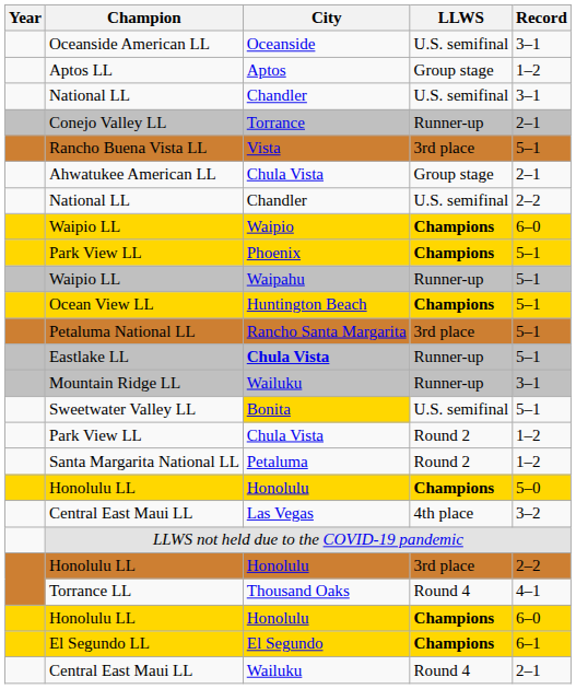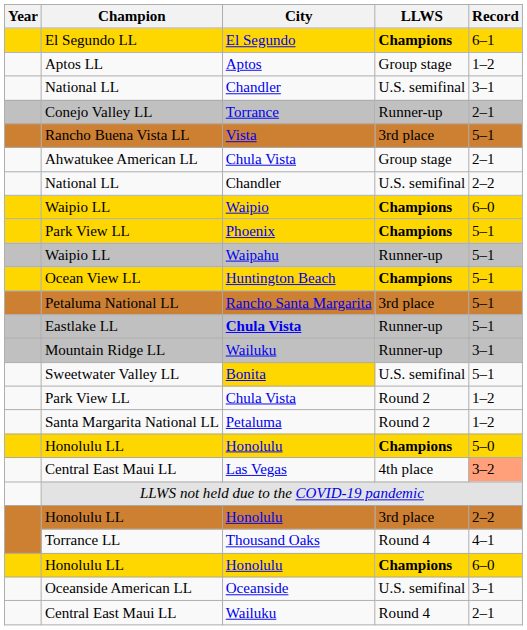 <table class="wikitable">
 <tr>
 <th>Year</th>
 <th>Champion</th>
 <th>City</th>
 <th>LLWS</th>
 <th>Record</th>
 </tr>
-<tr>
+<tr style="background:gold;">
 <td></td>
-<td>Oceanside American LL</td>
-<td> <a href='#'>Oceanside</a></td>
-<td>U.S. semifinal</td>
-<td>3–1</td>
+<td>El Segundo LL</td>
+<td> <a href='#'>El Segundo</a></td>
+<td><strong> Champions </strong></td>
+<td>6–1</td>
 </tr>
 <tr>
 <td></td>
 <td>Aptos LL</td>
 <td> <a href='#'>Aptos</a></td>
 <td>Group stage</td>
 <td>1–2</td>
 </tr>
 <tr>
 <td></td>
 <td>National LL</td>
 <td> <a href='#'>Chandler</a></td>
 <td>U.S. semifinal</td>
 <td>3–1</td>
 </tr>
 <tr style="background:silver;">
 <td></td>
 <td>Conejo Valley LL</td>
 <td> <a href='#'> Torrance</a></td>
 <td>Runner-up</td>
 <td>2–1</td>
 </tr>
 <tr style="background:#cd7f32;">
 <td></td>
 <td>Rancho Buena Vista LL</td>
 <td> <a href='#'>Vista</a></td>
 <td>3rd place</td>
 <td>5–1</td>
 </tr>
 <tr>
 <td></td>
 <td>Ahwatukee American LL</td>
 <td> <a href='#'>Chula Vista</a></td>
 <td>Group stage</td>
 <td>2–1</td>
 </tr>
 <tr>
 <td></td>
 <td>National LL</td>
 <td> Chandler</td>
 <td>U.S. semifinal</td>
 <td>2–2</td>
 </tr>
 <tr style="background:gold;">
 <td></td>
 <td>Waipio LL</td>
 <td> <a href='#'>Waipio</a></td>
 <td><strong>Champions</strong></td>
 <td>6–0</td>
 </tr>
 <tr style="background:gold;">
 <td></td>
 <td>Park View LL</td>
 <td> <a href='#'>Phoenix</a></td>
 <td><strong>Champions</strong></td>
 <td>5–1</td>
 </tr>
 <tr style="background:silver;">
 <td></td>
 <td>Waipio LL</td>
 <td> <a href='#'>Waipahu</a></td>
 <td>Runner-up</td>
 <td>5–1</td>
 </tr>
 <tr style="background:gold;">
 <td></td>
 <td>Ocean View LL</td>
 <td> <a href='#'>Huntington Beach</a></td>
 <td><strong>Champions</strong></td>
 <td>5–1</td>
 </tr>
 <tr style="background:#cd7f32;">
 <td></td>
 <td>Petaluma National LL</td>
 <td> <a href='#'>Rancho Santa Margarita</a></td>
 <td>3rd place</td>
 <td>5–1</td>
 </tr>
 <tr style="background:silver;">
 <td></td>
 <td>Eastlake LL</td>
 <td><strong> <a href='#'>Chula Vista</a></strong></td>
 <td>Runner-up</td>
 <td>5–1</td>
 </tr>
 <tr style="background:silver;">
 <td></td>
 <td>Mountain Ridge LL</td>
 <td> <a href='#'>Wailuku</a></td>
 <td>Runner-up</td>
 <td>3–1</td>
 </tr>
 <tr>
 <td></td>
 <td>Sweetwater Valley LL</td>
 <td style="background: gold;"> <a href='#'>Bonita</a></td>
 <td>U.S. semifinal</td>
 <td>5–1</td>
 </tr>
 <tr>
 <td></td>
 <td>Park View LL</td>
 <td> <a href='#'>Chula Vista</a></td>
 <td>Round 2</td>
 <td>1–2</td>
 </tr>
 <tr>
 <td></td>
 <td>Santa Margarita National LL</td>
 <td> <a href='#'>Petaluma</a></td>
 <td>Round 2</td>
 <td>1–2</td>
 </tr>
 <tr style="background:gold;">
 <td></td>
 <td>Honolulu LL</td>
 <td> <a href='#'>Honolulu</a></td>
 <td><strong>Champions</strong></td>
 <td>5–0</td>
 </tr>
 <tr>
 <td></td>
 <td>Central East Maui LL</td>
 <td> <a href='#'>Las Vegas</a></td>
 <td>4th place</td>
-<td>3–2</td>
+<td style="background: lightsalmon;">3–2</td>
 </tr>
 <tr>
 <td></td>
 <td colspan=4 style="background:#e3e3e3;" align=center><em>LLWS not held due to the <a href='#'>COVID-19 pandemic</a></em></td>
 </tr>
 <tr style="background:#cd7f32;">
 <td rowspan="2"></td>
 <td>Honolulu LL</td>
 <td> <a href='#'>Honolulu</a></td>
 <td>3rd place</td>
 <td>2–2</td>
 </tr>
 <tr>
 <td>Torrance LL</td>
 <td> <a href='#'>Thousand Oaks</a></td>
 <td>Round 4</td>
 <td>4–1</td>
 </tr>
 <tr style="background:gold;">
 <td></td>
 <td>Honolulu LL</td>
 <td> <a href='#'>Honolulu</a></td>
 <td><strong>Champions</strong></td>
 <td>6–0</td>
 </tr>
-<tr style="background:gold;">
+<tr>
 <td></td>
-<td>El Segundo LL</td>
-<td> <a href='#'>El Segundo</a></td>
-<td><strong> Champions </strong></td>
-<td>6–1</td>
+<td>Oceanside American LL</td>
+<td> <a href='#'>Oceanside</a></td>
+<td>U.S. semifinal</td>
+<td>3–1</td>
 </tr>
 <tr>
 <td></td>
 <td>Central East Maui LL</td>
 <td> <a href='#'>Wailuku</a></td>
 <td>Round 4</td>
 <td>2–1</td>
 </tr>
 </table>
